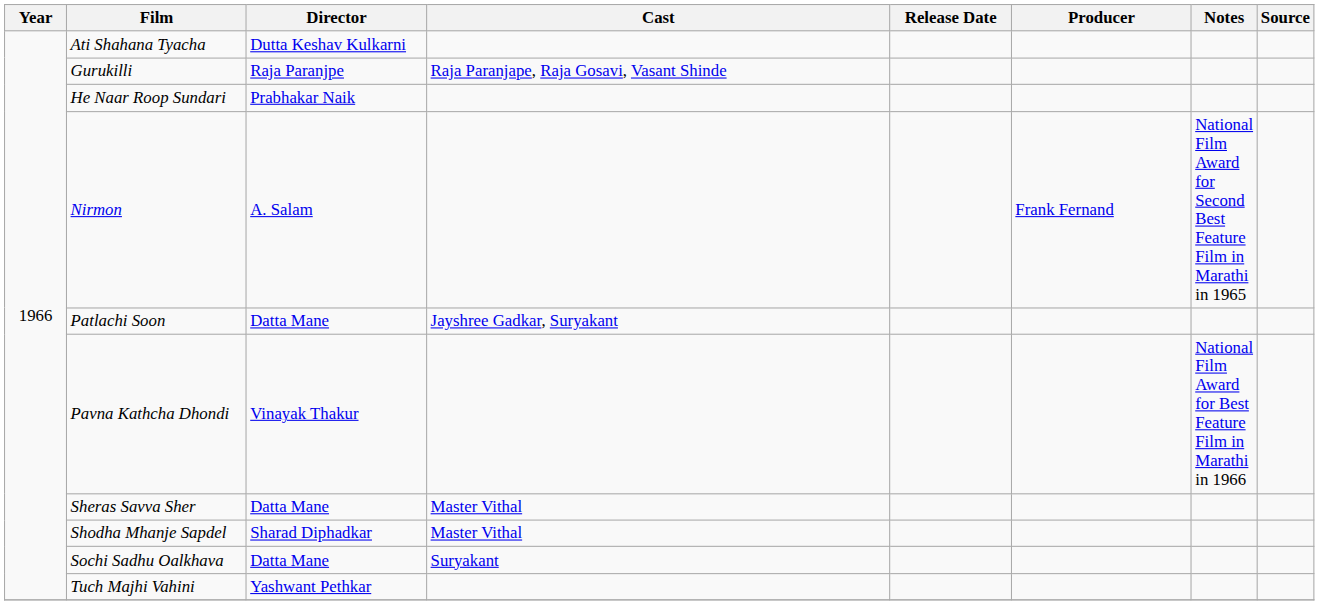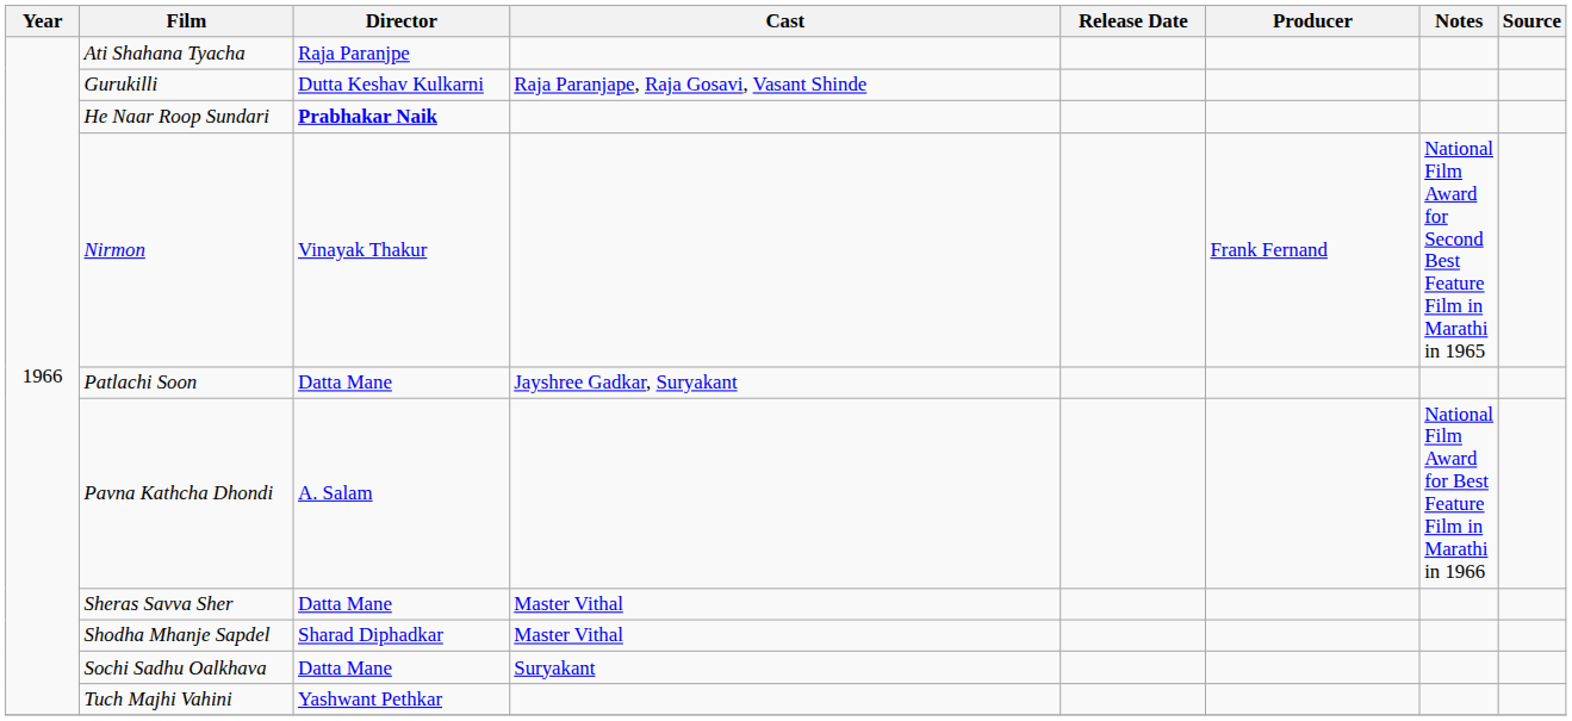 <table class ="wikitable sortable collapsible">
 <tr>
 <th style="width: 05%;">Year</th>
 <th style="width: 15%;">Film</th>
 <th style="width: 15%;">Director</th>
 <th style="width: 40%;" class="unsortable">Cast</th>
 <th style="width: 10%;">Release Date</th>
 <th style="width: 15%;" class="unsortable">Producer</th>
 <th style="width: 15%;" class="unsortable">Notes</th>
 <th style="width: 15%;" class="unsortable">Source</th>
 </tr>
 <tr>
 <td rowspan=10 align="center">1966</td>
 <td><em>Ati Shahana Tyacha</em></td>
-<td><a href='#'>Dutta Keshav Kulkarni</a></td>
+<td><a href='#'>Raja Paranjpe</a></td>
 <td></td>
 <td></td>
 <td></td>
 <td></td>
 <td></td>
 </tr>
 <tr>
 <td><em>Gurukilli</em></td>
-<td><a href='#'>Raja Paranjpe</a></td>
+<td><a href='#'>Dutta Keshav Kulkarni</a></td>
 <td><a href='#'>Raja Paranjape</a>, <a href='#'>Raja Gosavi</a>, <a href='#'>Vasant Shinde</a></td>
 <td></td>
 <td></td>
 <td></td>
 <td></td>
 </tr>
 <tr>
 <td><em>He Naar Roop Sundari</em></td>
-<td><a href='#'>Prabhakar Naik</a></td>
+<td><strong><a href='#'>Prabhakar Naik</a></strong></td>
 <td></td>
 <td></td>
 <td></td>
 <td></td>
 <td></td>
 </tr>
 <tr>
 <td><em><a href='#'>Nirmon</a></em></td>
-<td><a href='#'>A. Salam</a></td>
+<td><a href='#'>Vinayak Thakur</a></td>
 <td></td>
 <td></td>
 <td><a href='#'>Frank Fernand</a></td>
 <td><a href='#'>National Film Award for Second Best Feature Film in Marathi</a> in 1965</td>
 <td></td>
 </tr>
 <tr>
 <td><em>Patlachi Soon</em></td>
 <td><a href='#'>Datta Mane</a></td>
 <td><a href='#'>Jayshree Gadkar</a>, <a href='#'>Suryakant</a></td>
 <td></td>
 <td></td>
 <td></td>
 <td></td>
 </tr>
 <tr>
 <td><em>Pavna Kathcha Dhondi</em></td>
-<td><a href='#'>Vinayak Thakur</a></td>
+<td><a href='#'>A. Salam</a></td>
 <td></td>
 <td></td>
 <td></td>
 <td><a href='#'>National Film Award for Best Feature Film in Marathi</a> in 1966</td>
 <td></td>
 </tr>
 <tr>
 <td><em>Sheras Savva Sher</em></td>
 <td><a href='#'>Datta Mane</a></td>
 <td><a href='#'>Master Vithal</a></td>
 <td></td>
 <td></td>
 <td></td>
 <td></td>
 </tr>
 <tr>
 <td><em>Shodha Mhanje Sapdel</em></td>
 <td><a href='#'>Sharad Diphadkar</a></td>
 <td><a href='#'>Master Vithal</a></td>
 <td></td>
 <td></td>
 <td></td>
 <td></td>
 </tr>
 <tr>
 <td><em>Sochi Sadhu Oalkhava</em></td>
 <td><a href='#'>Datta Mane</a></td>
 <td><a href='#'>Suryakant</a></td>
 <td></td>
 <td></td>
 <td></td>
 <td></td>
 </tr>
 <tr>
 <td><em>Tuch Majhi Vahini</em></td>
 <td><a href='#'>Yashwant Pethkar</a></td>
 <td></td>
 <td></td>
 <td></td>
 <td></td>
 <td></td>
 </tr>
 <tr>
 </tr>
 </table>
